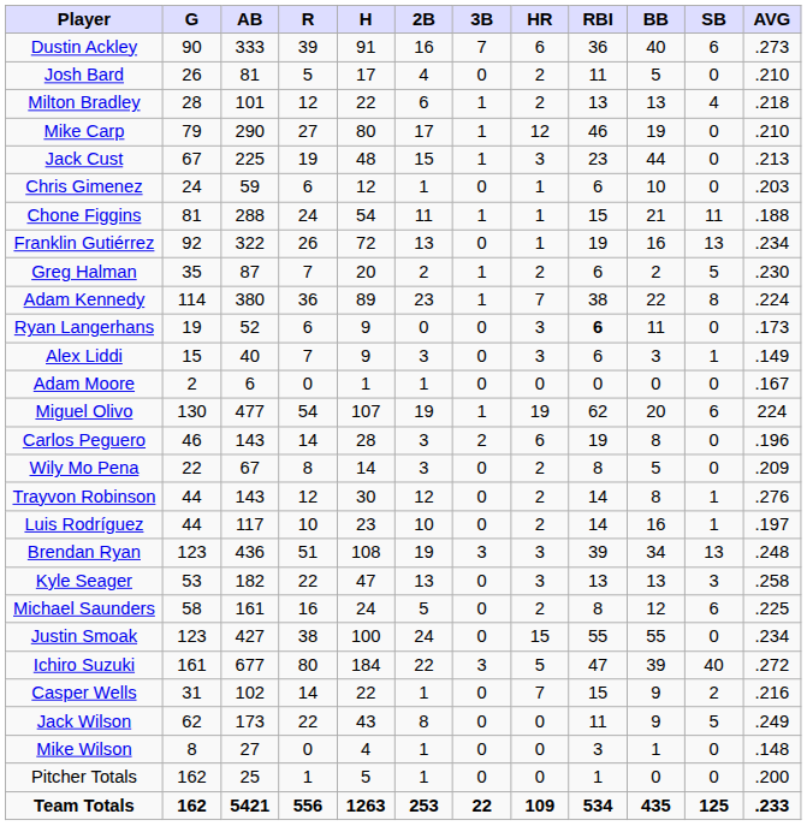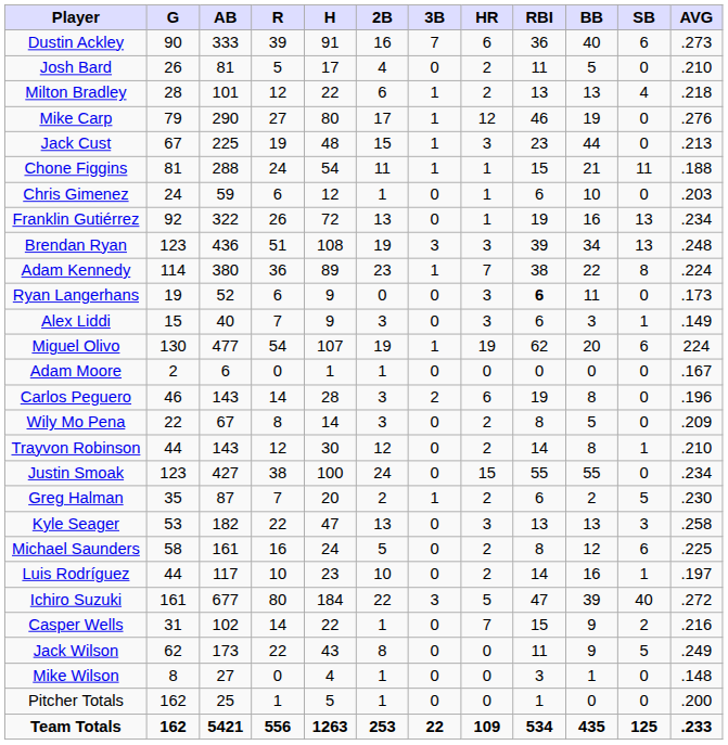 <table class="wikitable sortable">
 <tr>
 <th style="background:#ddf; width:19%;">Player</th>
 <th style="background:#ddf; width:7%;">G</th>
 <th style="background:#ddf; width:7%;">AB</th>
 <th style="background:#ddf; width:7%;">R</th>
 <th style="background:#ddf; width:7%;">H</th>
 <th style="background:#ddf; width:7%;">2B</th>
 <th style="background:#ddf; width:7%;">3B</th>
 <th style="background:#ddf; width:7%;">HR</th>
 <th style="background:#ddf; width:7%;">RBI</th>
 <th style="background:#ddf; width:7%;">BB</th>
 <th style="background:#ddf; width:7%;">SB</th>
 <th style="background:#ddf; width:7%;">AVG</th>
 </tr>
 <tr align=center>
 <td><a href='#'>Dustin Ackley</a></td>
 <td>90</td>
 <td>333</td>
 <td>39</td>
 <td>91</td>
 <td>16</td>
 <td>7</td>
 <td>6</td>
 <td>36</td>
 <td>40</td>
 <td>6</td>
 <td>.273</td>
 </tr>
 <tr align=center>
 <td><a href='#'>Josh Bard</a></td>
 <td>26</td>
 <td>81</td>
 <td>5</td>
 <td>17</td>
 <td>4</td>
 <td>0</td>
 <td>2</td>
 <td>11</td>
 <td>5</td>
 <td>0</td>
 <td>.210</td>
 </tr>
 <tr align=center>
 <td><a href='#'>Milton Bradley</a></td>
 <td>28</td>
 <td>101</td>
 <td>12</td>
 <td>22</td>
 <td>6</td>
 <td>1</td>
 <td>2</td>
 <td>13</td>
 <td>13</td>
 <td>4</td>
 <td>.218</td>
 </tr>
 <tr align=center>
 <td><a href='#'>Mike Carp</a></td>
 <td>79</td>
 <td>290</td>
 <td>27</td>
 <td>80</td>
 <td>17</td>
 <td>1</td>
 <td>12</td>
 <td>46</td>
 <td>19</td>
 <td>0</td>
-<td>.210</td>
+<td>.276</td>
 </tr>
 <tr align=center>
 <td><a href='#'>Jack Cust</a></td>
 <td>67</td>
 <td>225</td>
 <td>19</td>
 <td>48</td>
 <td>15</td>
 <td>1</td>
 <td>3</td>
 <td>23</td>
 <td>44</td>
 <td>0</td>
 <td>.213</td>
 </tr>
 <tr align=center>
+<td><a href='#'>Chone Figgins</a></td>
+<td>81</td>
+<td>288</td>
+<td>24</td>
+<td>54</td>
+<td>11</td>
+<td>1</td>
+<td>1</td>
+<td>15</td>
+<td>21</td>
+<td>11</td>
+<td>.188</td>
+</tr>
+<tr align=center>
 <td><a href='#'>Chris Gimenez</a></td>
 <td>24</td>
 <td>59</td>
 <td>6</td>
 <td>12</td>
 <td>1</td>
 <td>0</td>
 <td>1</td>
 <td>6</td>
 <td>10</td>
 <td>0</td>
 <td>.203</td>
-</tr>
-<tr align=center>
-<td><a href='#'>Chone Figgins</a></td>
-<td>81</td>
-<td>288</td>
-<td>24</td>
-<td>54</td>
-<td>11</td>
-<td>1</td>
-<td>1</td>
-<td>15</td>
-<td>21</td>
-<td>11</td>
-<td>.188</td>
 </tr>
 <tr align=center>
 <td><a href='#'>Franklin Gutiérrez</a></td>
 <td>92</td>
 <td>322</td>
 <td>26</td>
 <td>72</td>
 <td>13</td>
 <td>0</td>
 <td>1</td>
 <td>19</td>
 <td>16</td>
 <td>13</td>
 <td>.234</td>
 </tr>
 <tr align=center>
-<td><a href='#'>Greg Halman</a></td>
-<td>35</td>
-<td>87</td>
-<td>7</td>
-<td>20</td>
-<td>2</td>
-<td>1</td>
-<td>2</td>
-<td>6</td>
-<td>2</td>
-<td>5</td>
-<td>.230</td>
+<td><a href='#'>Brendan Ryan</a></td>
+<td>123</td>
+<td>436</td>
+<td>51</td>
+<td>108</td>
+<td>19</td>
+<td>3</td>
+<td>3</td>
+<td>39</td>
+<td>34</td>
+<td>13</td>
+<td>.248</td>
 </tr>
 <tr align=center>
 <td><a href='#'>Adam Kennedy</a></td>
 <td>114</td>
 <td>380</td>
 <td>36</td>
 <td>89</td>
 <td>23</td>
 <td>1</td>
 <td>7</td>
 <td>38</td>
 <td>22</td>
 <td>8</td>
 <td>.224</td>
 </tr>
 <tr align=center>
 <td><a href='#'>Ryan Langerhans</a></td>
 <td>19</td>
 <td>52</td>
 <td>6</td>
 <td>9</td>
 <td>0</td>
 <td>0</td>
 <td>3</td>
 <td><strong>6</strong></td>
 <td>11</td>
 <td>0</td>
 <td>.173</td>
 </tr>
 <tr align=center>
 <td><a href='#'>Alex Liddi</a></td>
 <td>15</td>
 <td>40</td>
 <td>7</td>
 <td>9</td>
 <td>3</td>
 <td>0</td>
 <td>3</td>
 <td>6</td>
 <td>3</td>
 <td>1</td>
 <td>.149</td>
 </tr>
 <tr align=center>
+<td><a href='#'>Miguel Olivo</a></td>
+<td>130</td>
+<td>477</td>
+<td>54</td>
+<td>107</td>
+<td>19</td>
+<td>1</td>
+<td>19</td>
+<td>62</td>
+<td>20</td>
+<td>6</td>
+<td>224</td>
+</tr>
+<tr align=center>
 <td><a href='#'>Adam Moore</a></td>
 <td>2</td>
 <td>6</td>
 <td>0</td>
 <td>1</td>
 <td>1</td>
 <td>0</td>
 <td>0</td>
 <td>0</td>
 <td>0</td>
 <td>0</td>
 <td>.167</td>
-</tr>
-<tr align=center>
-<td><a href='#'>Miguel Olivo</a></td>
-<td>130</td>
-<td>477</td>
-<td>54</td>
-<td>107</td>
-<td>19</td>
-<td>1</td>
-<td>19</td>
-<td>62</td>
-<td>20</td>
-<td>6</td>
-<td>224</td>
 </tr>
 <tr align=center>
 <td><a href='#'>Carlos Peguero</a></td>
 <td>46</td>
 <td>143</td>
 <td>14</td>
 <td>28</td>
 <td>3</td>
 <td>2</td>
 <td>6</td>
 <td>19</td>
 <td>8</td>
 <td>0</td>
 <td>.196</td>
 </tr>
 <tr align=center>
 <td><a href='#'>Wily Mo Pena</a></td>
 <td>22</td>
 <td>67</td>
 <td>8</td>
 <td>14</td>
 <td>3</td>
 <td>0</td>
 <td>2</td>
 <td>8</td>
 <td>5</td>
 <td>0</td>
 <td>.209</td>
 </tr>
 <tr align=center>
 <td><a href='#'>Trayvon Robinson</a></td>
 <td>44</td>
 <td>143</td>
 <td>12</td>
 <td>30</td>
 <td>12</td>
 <td>0</td>
 <td>2</td>
 <td>14</td>
 <td>8</td>
 <td>1</td>
-<td>.276</td>
+<td>.210</td>
 </tr>
 <tr align=center>
-<td><a href='#'>Luis Rodríguez</a></td>
-<td>44</td>
-<td>117</td>
-<td>10</td>
-<td>23</td>
-<td>10</td>
+<td><a href='#'>Justin Smoak</a></td>
+<td>123</td>
+<td>427</td>
+<td>38</td>
+<td>100</td>
+<td>24</td>
 <td>0</td>
-<td>2</td>
-<td>14</td>
-<td>16</td>
-<td>1</td>
-<td>.197</td>
+<td>15</td>
+<td>55</td>
+<td>55</td>
+<td>0</td>
+<td>.234</td>
 </tr>
 <tr align=center>
-<td><a href='#'>Brendan Ryan</a></td>
-<td>123</td>
-<td>436</td>
-<td>51</td>
-<td>108</td>
-<td>19</td>
-<td>3</td>
-<td>3</td>
-<td>39</td>
-<td>34</td>
-<td>13</td>
-<td>.248</td>
+<td><a href='#'>Greg Halman</a></td>
+<td>35</td>
+<td>87</td>
+<td>7</td>
+<td>20</td>
+<td>2</td>
+<td>1</td>
+<td>2</td>
+<td>6</td>
+<td>2</td>
+<td>5</td>
+<td>.230</td>
 </tr>
 <tr align=center>
 <td><a href='#'>Kyle Seager</a></td>
 <td>53</td>
 <td>182</td>
 <td>22</td>
 <td>47</td>
 <td>13</td>
 <td>0</td>
 <td>3</td>
 <td>13</td>
 <td>13</td>
 <td>3</td>
 <td>.258</td>
 </tr>
 <tr align=center>
 <td><a href='#'>Michael Saunders</a></td>
 <td>58</td>
 <td>161</td>
 <td>16</td>
 <td>24</td>
 <td>5</td>
 <td>0</td>
 <td>2</td>
 <td>8</td>
 <td>12</td>
 <td>6</td>
 <td>.225</td>
 </tr>
 <tr align=center>
-<td><a href='#'>Justin Smoak</a></td>
-<td>123</td>
-<td>427</td>
-<td>38</td>
-<td>100</td>
-<td>24</td>
+<td><a href='#'>Luis Rodríguez</a></td>
+<td>44</td>
+<td>117</td>
+<td>10</td>
+<td>23</td>
+<td>10</td>
 <td>0</td>
-<td>15</td>
-<td>55</td>
-<td>55</td>
-<td>0</td>
-<td>.234</td>
+<td>2</td>
+<td>14</td>
+<td>16</td>
+<td>1</td>
+<td>.197</td>
 </tr>
 <tr align=center>
 <td><a href='#'>Ichiro Suzuki</a></td>
 <td>161</td>
 <td>677</td>
 <td>80</td>
 <td>184</td>
 <td>22</td>
 <td>3</td>
 <td>5</td>
 <td>47</td>
 <td>39</td>
 <td>40</td>
 <td>.272</td>
 </tr>
 <tr align=center>
 <td><a href='#'>Casper Wells</a></td>
 <td>31</td>
 <td>102</td>
 <td>14</td>
 <td>22</td>
 <td>1</td>
 <td>0</td>
 <td>7</td>
 <td>15</td>
 <td>9</td>
 <td>2</td>
 <td>.216</td>
 </tr>
 <tr align=center>
 <td><a href='#'>Jack Wilson</a></td>
 <td>62</td>
 <td>173</td>
 <td>22</td>
 <td>43</td>
 <td>8</td>
 <td>0</td>
 <td>0</td>
 <td>11</td>
 <td>9</td>
 <td>5</td>
 <td>.249</td>
 </tr>
 <tr align=center>
 <td><a href='#'>Mike Wilson</a></td>
 <td>8</td>
 <td>27</td>
 <td>0</td>
 <td>4</td>
 <td>1</td>
 <td>0</td>
 <td>0</td>
 <td>3</td>
 <td>1</td>
 <td>0</td>
 <td>.148</td>
 </tr>
 <tr align=center>
 <td>Pitcher Totals</td>
 <td>162</td>
 <td>25</td>
 <td>1</td>
 <td>5</td>
 <td>1</td>
 <td>0</td>
 <td>0</td>
 <td>1</td>
 <td>0</td>
 <td>0</td>
 <td>.200</td>
 </tr>
 <tr align=center>
 <td><strong>Team Totals</strong></td>
 <td><strong>162</strong></td>
 <td><strong>5421</strong></td>
 <td><strong>556</strong></td>
 <td><strong>1263</strong></td>
 <td><strong>253</strong></td>
 <td><strong>22</strong></td>
 <td><strong>109</strong></td>
 <td><strong>534</strong></td>
 <td><strong>435</strong></td>
 <td><strong>125</strong></td>
 <td><strong>.233</strong></td>
 </tr>
 </table>
